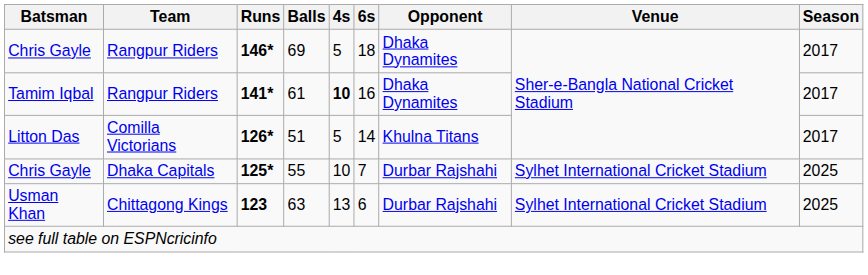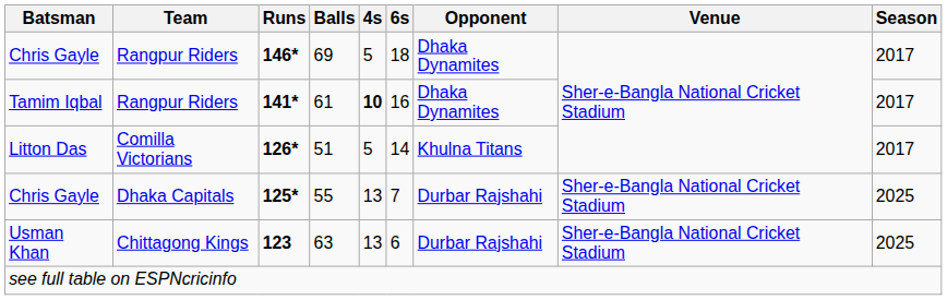 <table class="wikitable">
 <tr>
 <th>Batsman</th>
 <th>Team</th>
 <th>Runs</th>
 <th>Balls</th>
 <th>4s</th>
 <th>6s</th>
 <th>Opponent</th>
 <th>Venue</th>
 <th>Season</th>
 </tr>
 <tr>
 <td><a href='#'>Chris Gayle</a></td>
 <td><a href='#'>Rangpur Riders</a></td>
 <td><strong>146*</strong></td>
 <td>69</td>
 <td>5</td>
 <td>18</td>
 <td><a href='#'>Dhaka Dynamites</a></td>
 <td rowspan="3"><a href='#'>Sher-e-Bangla National Cricket Stadium</a></td>
 <td>2017</td>
 </tr>
 <tr>
 <td><a href='#'>Tamim Iqbal</a></td>
 <td><a href='#'>Rangpur Riders</a></td>
 <td><strong>141*</strong></td>
 <td>61</td>
 <td><strong>10</strong></td>
 <td>16</td>
 <td><a href='#'>Dhaka Dynamites</a></td>
 <td>2017</td>
 </tr>
 <tr>
 <td><a href='#'>Litton Das</a></td>
 <td><a href='#'>Comilla Victorians</a></td>
 <td><strong>126*</strong></td>
 <td>51</td>
 <td>5</td>
 <td>14</td>
 <td><a href='#'>Khulna Titans</a></td>
 <td>2017</td>
 </tr>
 <tr>
 <td><a href='#'>Chris Gayle</a></td>
 <td><a href='#'>Dhaka Capitals</a></td>
 <td><strong>125*</strong></td>
 <td>55</td>
-<td>10</td>
+<td>13</td>
 <td>7</td>
 <td><a href='#'>Durbar Rajshahi</a></td>
-<td><a href='#'>Sylhet International Cricket Stadium</a></td>
+<td><a href='#'>Sher-e-Bangla National Cricket Stadium</a></td>
 <td>2025</td>
 </tr>
 <tr>
 <td><a href='#'>Usman Khan</a></td>
 <td><a href='#'>Chittagong Kings</a></td>
 <td><strong>123</strong></td>
 <td>63</td>
 <td>13</td>
 <td>6</td>
 <td><a href='#'>Durbar Rajshahi</a></td>
-<td><a href='#'>Sylhet International Cricket Stadium</a></td>
+<td><a href='#'>Sher-e-Bangla National Cricket Stadium</a></td>
 <td>2025</td>
 </tr>
 <tr>
 <td colspan="10"><em>see full table on ESPNcricinfo</em></td>
 </tr>
 </table>
